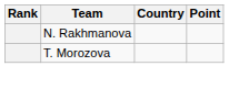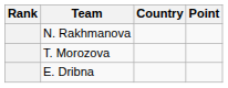 <table class="wikitable sortable">
 <tr>
 <th>Rank</th>
 <th>Team</th>
 <th>Country</th>
 <th>Point</th>
 </tr>
 <tr>
 <th></th>
 <td>N. Rakhmanova</td>
 <td></td>
 <td></td>
 </tr>
 <tr>
 <th></th>
 <td>T. Morozova</td>
 <td></td>
 <td></td>
 </tr>
+<tr>
+<th></th>
+<td>E. Dribna</td>
+<td></td>
+<td></td>
+</tr>
 </table>
